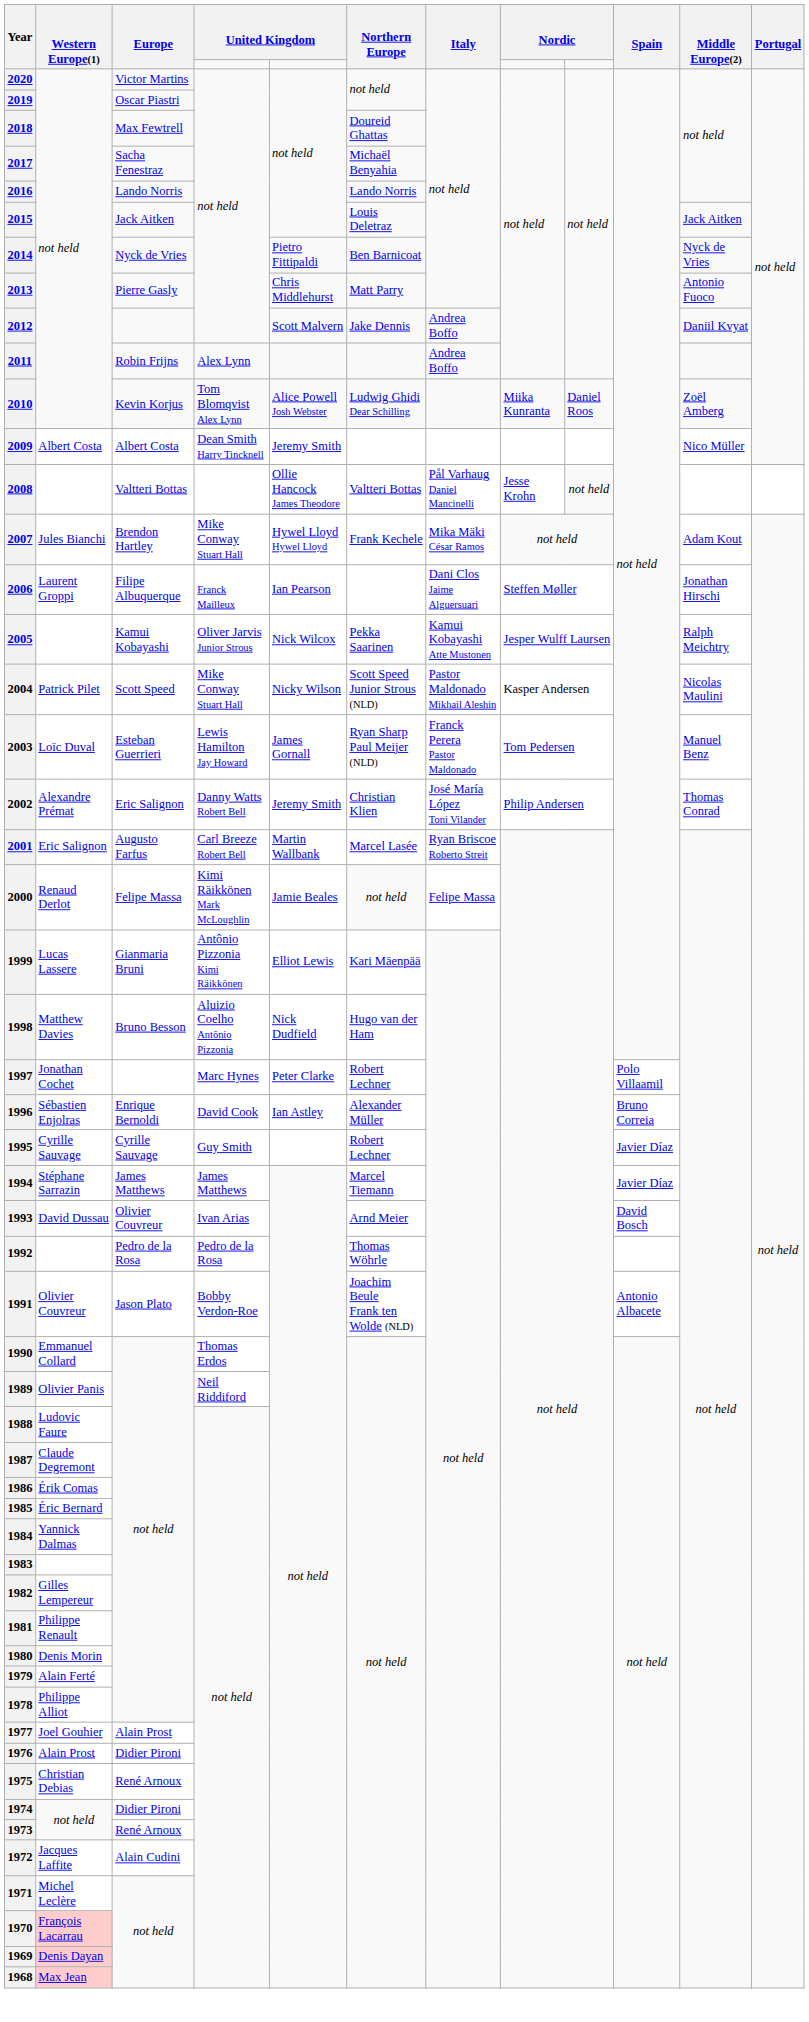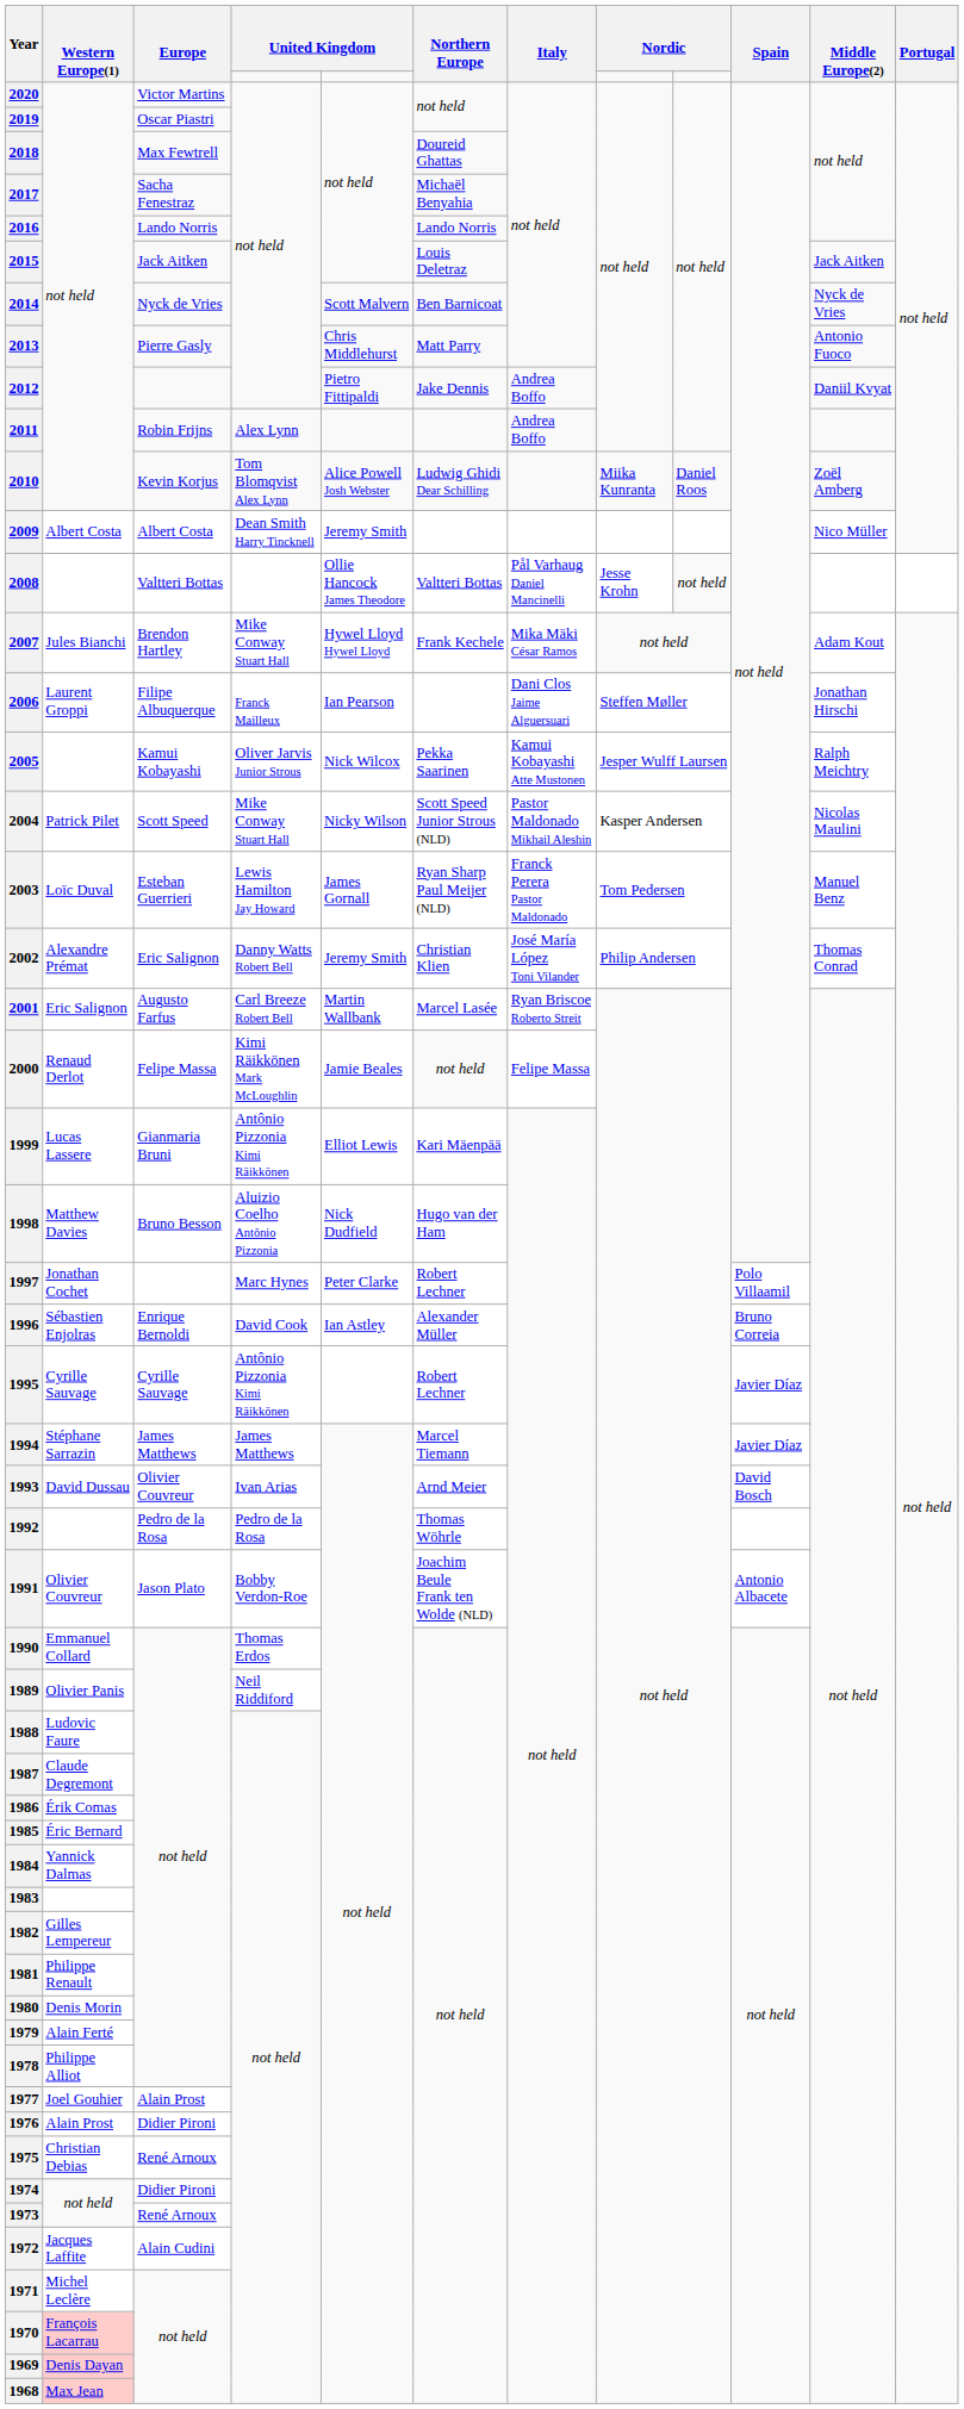 <table class="wikitable" style="font-size:85%">
 <tr>
 <th rowspan=2>Year</th>
 <th rowspan=2><br><br><a href='#'>Western Europe</a><small>(1)</small></th>
 <th rowspan=2><br><a href='#'>Europe</a></th>
 <th colspan=2><br><a href='#'>United Kingdom</a></th>
 <th rowspan=2><br><a href='#'>Northern Europe</a></th>
 <th rowspan=2><br><a href='#'>Italy</a></th>
 <th colspan=2><br><a href='#'>Nordic</a></th>
 <th rowspan=2><br><a href='#'>Spain</a></th>
 <th rowspan=2><br><br><a href='#'>Middle Europe</a><small>(2)</small></th>
 <th rowspan=2><br><a href='#'>Portugal</a></th>
 </tr>
 <tr>
 <td></td>
 <td></td>
 <td></td>
 <td></td>
 </tr>
 <tr>
 <th><a href='#'>2020</a></th>
 <td rowspan="11"><em>not held</em></td>
 <td> <a href='#'>Victor Martins</a></td>
 <td rowspan="9"><em>not held</em></td>
 <td rowspan="6"><em>not held</em></td>
 <td rowspan="2"><em>not held</em></td>
 <td rowspan="8"><em>not held</em></td>
 <td rowspan="10"><em>not held</em></td>
 <td rowspan="10"><em>not held</em></td>
 <td rowspan="23"><em>not held</em></td>
 <td rowspan="5"><em>not held</em></td>
 <td rowspan="12"><em>not held</em></td>
 </tr>
 <tr>
 <th><a href='#'>2019</a></th>
 <td> <a href='#'>Oscar Piastri</a></td>
 </tr>
 <tr>
 <th><a href='#'>2018</a></th>
 <td> <a href='#'>Max Fewtrell</a></td>
 <td> <a href='#'>Doureid Ghattas</a></td>
 </tr>
 <tr>
 <th><a href='#'>2017</a></th>
 <td> <a href='#'>Sacha Fenestraz</a></td>
 <td> <a href='#'>Michaël Benyahia</a></td>
 </tr>
 <tr>
 <th><a href='#'>2016</a></th>
 <td> <a href='#'>Lando Norris</a></td>
 <td> <a href='#'>Lando Norris</a></td>
 </tr>
 <tr>
 <th><a href='#'>2015</a></th>
 <td> <a href='#'>Jack Aitken</a></td>
 <td> <a href='#'>Louis Deletraz</a></td>
 <td> <a href='#'>Jack Aitken</a></td>
 </tr>
 <tr>
 <th><a href='#'>2014</a></th>
 <td> <a href='#'>Nyck de Vries</a></td>
-<td> <a href='#'>Pietro Fittipaldi</a></td>
+<td> <a href='#'>Scott Malvern</a></td>
 <td> <a href='#'>Ben Barnicoat</a></td>
 <td> <a href='#'>Nyck de Vries</a></td>
 </tr>
 <tr>
 <th><a href='#'>2013</a></th>
 <td> <a href='#'>Pierre Gasly</a></td>
 <td> <a href='#'>Chris Middlehurst</a></td>
 <td> <a href='#'>Matt Parry</a></td>
 <td> <a href='#'>Antonio Fuoco</a></td>
 </tr>
 <tr>
 <th><a href='#'>2012</a></th>
 <td></td>
-<td> <a href='#'>Scott Malvern</a></td>
+<td> <a href='#'>Pietro Fittipaldi</a></td>
 <td> <a href='#'>Jake Dennis</a></td>
 <td> <a href='#'>Andrea Boffo</a></td>
 <td> <a href='#'>Daniil Kvyat</a></td>
 </tr>
 <tr>
 <th><a href='#'>2011</a></th>
 <td> <a href='#'>Robin Frijns</a></td>
 <td> <a href='#'>Alex Lynn</a></td>
 <td></td>
 <td></td>
 <td> <a href='#'>Andrea Boffo</a></td>
 <td></td>
 </tr>
 <tr>
 <th><a href='#'>2010</a></th>
 <td> <a href='#'>Kevin Korjus</a></td>
 <td> <a href='#'>Tom Blomqvist</a><br><small> <a href='#'>Alex Lynn</a></small></td>
 <td> <a href='#'>Alice Powell</a><br><small> <a href='#'>Josh Webster</a></small></td>
 <td> <a href='#'>Ludwig Ghidi</a><br><small> <a href='#'>Dear Schilling</a></small></td>
 <td></td>
 <td> <a href='#'>Miika Kunranta</a></td>
 <td> <a href='#'>Daniel Roos</a></td>
 <td> <a href='#'>Zoël Amberg</a></td>
 </tr>
 <tr>
 <th><a href='#'>2009</a></th>
 <td style="background:#FFFFFF;"> <a href='#'>Albert Costa</a></td>
 <td style="background:#FFFFFF;"> <a href='#'>Albert Costa</a></td>
 <td style="background:#FFFFFF;"> <a href='#'>Dean Smith</a><br><small> <a href='#'>Harry Tincknell</a></small></td>
 <td style="background:#FFFFFF;"> <a href='#'>Jeremy Smith</a></td>
 <td style="background:#FFFFFF;"></td>
 <td style="background:#FFFFFF;"></td>
 <td style="background:#FFFFFF;"></td>
 <td style="background:#FFFFFF;"></td>
 <td style="background:#FFFFFF;"> <a href='#'>Nico Müller</a></td>
 </tr>
 <tr>
 <th><a href='#'>2008</a></th>
 <td style="background:#FFFFFF;"></td>
 <td style="background:#FFFFFF;"> <a href='#'>Valtteri Bottas</a></td>
 <td style="background:#FFFFFF;"><br></td>
 <td style="background:#FFFFFF;"> <a href='#'>Ollie Hancock</a><br><small> <a href='#'>James Theodore</a></small></td>
 <td style="background:#FFFFFF;"> <a href='#'>Valtteri Bottas</a></td>
 <td style="background:#FFFFFF;"> <a href='#'>Pål Varhaug</a><br><small> <a href='#'>Daniel Mancinelli</a></small></td>
 <td style="background:#FFFFFF;"> <a href='#'>Jesse Krohn</a></td>
 <td rowspan=1 valign=middle align=center><em>not held</em></td>
 <td style="background:#FFFFFF;"></td>
 <td style="background:#FFFFFF;"><br></td>
 </tr>
 <tr>
 <th><a href='#'>2007</a></th>
 <td style="background:#FFFFFF;"> <a href='#'>Jules Bianchi</a></td>
 <td style="background:#FFFFFF;"> <a href='#'>Brendon Hartley</a></td>
 <td style="background:#FFFFFF;"> <a href='#'>Mike Conway</a><br><small> <a href='#'>Stuart Hall</a></small></td>
 <td style="background:#FFFFFF;"> <a href='#'>Hywel Lloyd</a><br><small> <a href='#'>Hywel Lloyd</a></small></td>
 <td style="background:#FFFFFF;"> <a href='#'>Frank Kechele</a></td>
 <td style="background:#FFFFFF;"> <a href='#'>Mika Mäki</a><br><small> <a href='#'>César Ramos</a></small></td>
 <td colspan=2 rowspan=1 valign=middle align=center><em>not held</em></td>
 <td style="background:#FFFFFF;"> <a href='#'>Adam Kout</a></td>
 <td rowspan=40 valign=middle align=center><em>not held</em></td>
 </tr>
 <tr>
 <th><a href='#'>2006</a></th>
 <td style="background:#FFFFFF;"> <a href='#'>Laurent Groppi</a></td>
 <td style="background:#FFFFFF;"> <a href='#'>Filipe Albuquerque</a></td>
 <td style="background:#FFFFFF;"><br><small> <a href='#'>Franck Mailleux</a></small></td>
 <td style="background:#FFFFFF;"> <a href='#'>Ian Pearson</a></td>
 <td style="background:#FFFFFF;"></td>
 <td style="background:#FFFFFF;"> <a href='#'>Dani Clos</a><br><small> <a href='#'>Jaime Alguersuari</a></small></td>
 <td colspan=2 style="background:#FFFFFF;"> <a href='#'>Steffen Møller</a></td>
 <td style="background:#FFFFFF;"> <a href='#'>Jonathan Hirschi</a></td>
 </tr>
 <tr>
 <th><a href='#'>2005</a></th>
 <td style="background:#FFFFFF;"></td>
 <td style="background:#FFFFFF;"> <a href='#'>Kamui Kobayashi</a></td>
 <td style="background:#FFFFFF;"> <a href='#'>Oliver Jarvis</a><br><small> <a href='#'>Junior Strous</a></small></td>
 <td style="background:#FFFFFF;"> <a href='#'>Nick Wilcox</a></td>
 <td style="background:#FFFFFF;"> <a href='#'>Pekka Saarinen</a><br></td>
 <td style="background:#FFFFFF;"> <a href='#'>Kamui Kobayashi</a><br><small> <a href='#'>Atte Mustonen</a></small></td>
 <td colspan=2 style="background:#FFFFFF;"> <a href='#'>Jesper Wulff Laursen</a></td>
 <td style="background:#FFFFFF;"> <a href='#'>Ralph Meichtry</a></td>
 </tr>
 <tr>
 <th>2004</th>
 <td style="background:#FFFFFF;"> <a href='#'>Patrick Pilet</a></td>
 <td style="background:#FFFFFF;"> <a href='#'>Scott Speed</a></td>
 <td style="background:#FFFFFF;"> <a href='#'>Mike Conway</a><br><small> <a href='#'>Stuart Hall</a></small></td>
 <td style="background:#FFFFFF;"> <a href='#'>Nicky Wilson</a></td>
 <td style="background:#FFFFFF;"> <a href='#'>Scott Speed</a><br> <a href='#'>Junior Strous</a> <small>(NLD)</small></td>
 <td style="background:#FFFFFF;"> <a href='#'>Pastor Maldonado</a><br><small> <a href='#'>Mikhail Aleshin</a></small></td>
 <td colspan=2 style="background:#FFFFFF;"> Kasper Andersen</td>
 <td style="background:#FFFFFF;"> <a href='#'>Nicolas Maulini</a></td>
 </tr>
 <tr>
 <th>2003</th>
 <td style="background:#FFFFFF;"> <a href='#'>Loïc Duval</a></td>
 <td style="background:#FFFFFF;"> <a href='#'>Esteban Guerrieri</a></td>
 <td style="background:#FFFFFF;"> <a href='#'>Lewis Hamilton</a><br><small> <a href='#'>Jay Howard</a></small></td>
 <td style="background:#FFFFFF;"> <a href='#'>James Gornall</a></td>
 <td style="background:#FFFFFF;"> <a href='#'>Ryan Sharp</a><br> <a href='#'>Paul Meijer</a> <small>(NLD)</small></td>
 <td style="background:#FFFFFF;"> <a href='#'>Franck Perera</a><br><small> <a href='#'>Pastor Maldonado</a></small></td>
 <td colspan=2 style="background:#FFFFFF;"> <a href='#'>Tom Pedersen</a></td>
 <td style="background:#FFFFFF;"> <a href='#'>Manuel Benz</a></td>
 </tr>
 <tr>
 <th>2002</th>
 <td style="background:#FFFFFF;"> <a href='#'>Alexandre Prémat</a></td>
 <td style="background:#FFFFFF;"> <a href='#'>Eric Salignon</a></td>
 <td style="background:#FFFFFF;"> <a href='#'>Danny Watts</a><br><small> <a href='#'>Robert Bell</a></small></td>
 <td style="background:#FFFFFF;"> <a href='#'>Jeremy Smith</a></td>
 <td style="background:#FFFFFF;"> <a href='#'>Christian Klien</a></td>
 <td style="background:#FFFFFF;"> <a href='#'>José María López</a><br><small> <a href='#'>Toni Vilander</a></small></td>
 <td colspan=2 style="background:#FFFFFF;"> <a href='#'>Philip Andersen</a></td>
 <td style="background:#FFFFFF;"> <a href='#'>Thomas Conrad</a></td>
 </tr>
 <tr>
 <th><a href='#'>2001</a></th>
 <td style="background:#FFFFFF;"> <a href='#'>Eric Salignon</a></td>
 <td style="background:#FFFFFF;"> <a href='#'>Augusto Farfus</a></td>
 <td style="background:#FFFFFF;"> <a href='#'>Carl Breeze</a><br><small> <a href='#'>Robert Bell</a></small></td>
 <td style="background:#FFFFFF;"> <a href='#'>Martin Wallbank</a></td>
 <td style="background:#FFFFFF;"> <a href='#'>Marcel Lasée</a></td>
 <td style="background:#FFFFFF;"> <a href='#'>Ryan Briscoe</a><br><small> <a href='#'>Roberto Streit</a></small></td>
 <td colspan=2 rowspan=34 valign=middle align=center><em>not held</em></td>
 <td rowspan=34 valign=middle align=center><em>not held</em></td>
 </tr>
 <tr>
 <th>2000</th>
 <td style="background:#FFFFFF;"> <a href='#'>Renaud Derlot</a></td>
 <td style="background:#FFFFFF;"> <a href='#'>Felipe Massa</a></td>
 <td style="background:#FFFFFF;"> <a href='#'>Kimi Räikkönen</a><br><small> <a href='#'>Mark McLoughlin</a></small></td>
 <td style="background:#FFFFFF;"> <a href='#'>Jamie Beales</a></td>
 <td rowspan=1 valign=middle align=center><em>not held</em></td>
 <td style="background:#FFFFFF;"> <a href='#'>Felipe Massa</a></td>
 </tr>
 <tr>
 <th>1999</th>
 <td style="background:#FFFFFF;"> <a href='#'>Lucas Lassere</a></td>
 <td style="background:#FFFFFF;"> <a href='#'>Gianmaria Bruni</a></td>
 <td style="background:#FFFFFF;"> <a href='#'>Antônio Pizzonia</a><br><small> <a href='#'>Kimi Räikkönen</a></small></td>
 <td style="background:#FFFFFF;"> <a href='#'>Elliot Lewis</a></td>
 <td style="background:#FFFFFF;"> <a href='#'>Kari Mäenpää</a></td>
 <td rowspan=32 valign=middle align=center><em>not held</em></td>
 </tr>
 <tr>
 <th>1998</th>
 <td style="background:#FFFFFF;"> <a href='#'>Matthew Davies</a></td>
 <td style="background:#FFFFFF;"> <a href='#'>Bruno Besson</a></td>
 <td style="background:#FFFFFF;"> <a href='#'>Aluizio Coelho</a><br><small> <a href='#'>Antônio Pizzonia</a></small></td>
 <td style="background:#FFFFFF;"> <a href='#'>Nick Dudfield</a></td>
 <td style="background:#FFFFFF;"> <a href='#'>Hugo van der Ham</a></td>
 </tr>
 <tr>
 <th>1997</th>
 <td style="background:#FFFFFF;"> <a href='#'>Jonathan Cochet</a></td>
 <td style="background:#FFFFFF;"></td>
 <td style="background:#FFFFFF;"> <a href='#'>Marc Hynes</a></td>
 <td style="background:#FFFFFF;"> <a href='#'>Peter Clarke</a></td>
 <td style="background:#FFFFFF;"> <a href='#'>Robert Lechner</a></td>
 <td style="background:#FFFFFF;"> <a href='#'>Polo Villaamil</a></td>
 </tr>
 <tr>
 <th>1996</th>
 <td style="background:#FFFFFF;"> <a href='#'>Sébastien Enjolras</a></td>
 <td style="background:#FFFFFF;"> <a href='#'>Enrique Bernoldi</a></td>
 <td style="background:#FFFFFF;"> <a href='#'>David Cook</a></td>
 <td style="background:#FFFFFF;"> <a href='#'>Ian Astley</a></td>
 <td style="background:#FFFFFF;"> <a href='#'>Alexander Müller</a></td>
 <td style="background:#FFFFFF;"> <a href='#'>Bruno Correia</a></td>
 </tr>
 <tr>
 <th>1995</th>
 <td style="background:#FFFFFF;"> <a href='#'>Cyrille Sauvage</a></td>
 <td style="background:#FFFFFF;"> <a href='#'>Cyrille Sauvage</a></td>
-<td style="background:#FFFFFF;"> <a href='#'>Guy Smith</a></td>
+<td style="background:#FFFFFF;"> <a href='#'>Antônio Pizzonia</a><br><small> <a href='#'>Kimi Räikkönen</a></small></td>
 <td style="background:#FFFFFF;"></td>
 <td style="background:#FFFFFF;"> <a href='#'>Robert Lechner</a></td>
 <td style="background:#FFFFFF;"> <a href='#'>Javier Díaz</a></td>
 </tr>
 <tr>
 <th>1994</th>
 <td style="background:#FFFFFF;"> <a href='#'>Stéphane Sarrazin</a></td>
 <td style="background:#FFFFFF;"> <a href='#'>James Matthews</a></td>
 <td style="background:#FFFFFF;"> <a href='#'>James Matthews</a></td>
 <td rowspan="27" valign=middle align=center><em>not held</em></td>
 <td style="background:#FFFFFF;"> <a href='#'>Marcel Tiemann</a></td>
 <td style="background:#FFFFFF;"> <a href='#'>Javier Díaz</a></td>
 </tr>
 <tr>
 <th>1993</th>
 <td style="background:#FFFFFF;"> <a href='#'>David Dussau</a></td>
 <td style="background:#FFFFFF;"> <a href='#'>Olivier Couvreur</a></td>
 <td style="background:#FFFFFF;"> <a href='#'>Ivan Arias</a></td>
 <td style="background:#FFFFFF;"> <a href='#'>Arnd Meier</a></td>
 <td style="background:#FFFFFF;"> <a href='#'>David Bosch</a></td>
 </tr>
 <tr>
 <th>1992</th>
 <td style="background:#FFFFFF;"></td>
 <td style="background:#FFFFFF;"> <a href='#'>Pedro de la Rosa</a></td>
 <td style="background:#FFFFFF;"> <a href='#'>Pedro de la Rosa</a></td>
 <td style="background:#FFFFFF;"> <a href='#'>Thomas Wöhrle</a></td>
 <td style="background:#FFFFFF;"></td>
 </tr>
 <tr>
 <th>1991</th>
 <td style="background:#FFFFFF;"> <a href='#'>Olivier Couvreur</a></td>
 <td style="background:#FFFFFF;"> <a href='#'>Jason Plato</a></td>
 <td style="background:#FFFFFF;"> <a href='#'>Bobby Verdon-Roe</a></td>
 <td style="background:#FFFFFF;"> <a href='#'>Joachim Beule</a><br> <a href='#'>Frank ten Wolde</a> <small>(NLD)</small></td>
 <td style="background:#FFFFFF;"> <a href='#'>Antonio Albacete</a></td>
 </tr>
 <tr>
 <th>1990</th>
 <td style="background:#FFFFFF;"> <a href='#'>Emmanuel Collard</a></td>
 <td rowspan=13 valign=middle align=center><em>not held</em></td>
 <td style="background:#FFFFFF;"> <a href='#'>Thomas Erdos</a></td>
 <td rowspan=23 valign=middle align=center><em>not held</em></td>
 <td rowspan=23 valign=middle align=center><em>not held</em></td>
 </tr>
 <tr>
 <th>1989</th>
 <td style="background:#FFFFFF;"> <a href='#'>Olivier Panis</a></td>
 <td style="background:#FFFFFF;"> <a href='#'>Neil Riddiford</a></td>
 </tr>
 <tr>
 <th>1988</th>
 <td style="background:#FFFFFF;"> <a href='#'>Ludovic Faure</a></td>
 <td rowspan=21 valign=middle align=center><em>not held</em></td>
 </tr>
 <tr>
 <th>1987</th>
 <td style="background:#FFFFFF;"> <a href='#'>Claude Degremont</a></td>
 </tr>
 <tr>
 <th>1986</th>
 <td style="background:#FFFFFF;"> <a href='#'>Érik Comas</a></td>
 </tr>
 <tr>
 <th>1985</th>
 <td style="background:#FFFFFF;"> <a href='#'>Éric Bernard</a></td>
 </tr>
 <tr>
 <th>1984</th>
 <td style="background:#FFFFFF;"> <a href='#'>Yannick Dalmas</a></td>
 </tr>
 <tr>
 <th>1983</th>
 <td style="background:#FFFFFF;"></td>
 </tr>
 <tr>
 <th>1982</th>
 <td style="background:#FFFFFF;"> <a href='#'>Gilles Lempereur</a></td>
 </tr>
 <tr>
 <th>1981</th>
 <td style="background:#FFFFFF;"> <a href='#'>Philippe Renault</a></td>
 </tr>
 <tr>
 <th>1980</th>
 <td style="background:#FFFFFF;"> <a href='#'>Denis Morin</a></td>
 </tr>
 <tr>
 <th>1979</th>
 <td style="background:#FFFFFF;"> <a href='#'>Alain Ferté</a></td>
 </tr>
 <tr>
 <th>1978</th>
 <td style="background:#FFFFFF;"> <a href='#'>Philippe Alliot</a></td>
 </tr>
 <tr>
 <th>1977</th>
 <td style="background:#FFFFFF;"> <a href='#'>Joel Gouhier</a></td>
 <td style="background:#FFFFFF;"> <a href='#'>Alain Prost</a></td>
 </tr>
 <tr>
 <th>1976</th>
 <td style="background:#FFFFFF;"> <a href='#'>Alain Prost</a></td>
 <td style="background:#FFFFFF;"> <a href='#'>Didier Pironi</a></td>
 </tr>
 <tr>
 <th>1975</th>
 <td style="background:#FFFFFF;"> <a href='#'>Christian Debias</a></td>
 <td style="background:#FFFFFF;"> <a href='#'>René Arnoux</a></td>
 </tr>
 <tr>
 <th>1974</th>
 <td rowspan=2 valign=middle align=center><em>not held</em></td>
 <td style="background:#FFFFFF;"> <a href='#'>Didier Pironi</a></td>
 </tr>
 <tr>
 <th>1973</th>
 <td style="background:#FFFFFF;"> <a href='#'>René Arnoux</a></td>
 </tr>
 <tr>
 <th>1972</th>
 <td style="background:#FFFFFF;"> <a href='#'>Jacques Laffite</a></td>
 <td style="background:#FFFFFF;"> <a href='#'>Alain Cudini</a></td>
 </tr>
 <tr>
 <th>1971</th>
 <td style="background:#FFFFFF;"> <a href='#'>Michel Leclère</a></td>
 <td rowspan=4 valign=middle align=center><em>not held</em></td>
 </tr>
 <tr>
 <th>1970</th>
 <td style="background:#FFCCCC;"> <a href='#'>François Lacarrau</a></td>
 </tr>
 <tr>
 <th>1969</th>
 <td style="background:#FFCCCC;"> <a href='#'>Denis Dayan</a></td>
 </tr>
 <tr>
 <th>1968</th>
 <td style="background:#FFCCCC;"> <a href='#'>Max Jean</a></td>
 </tr>
 </table>
